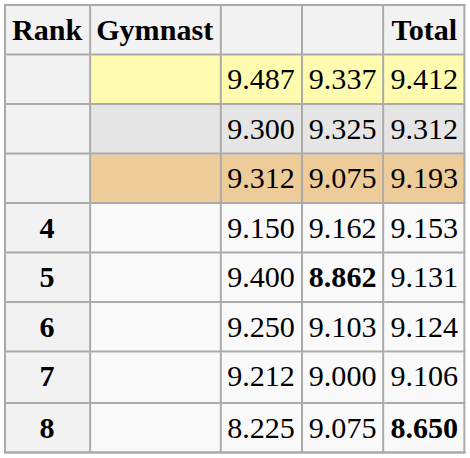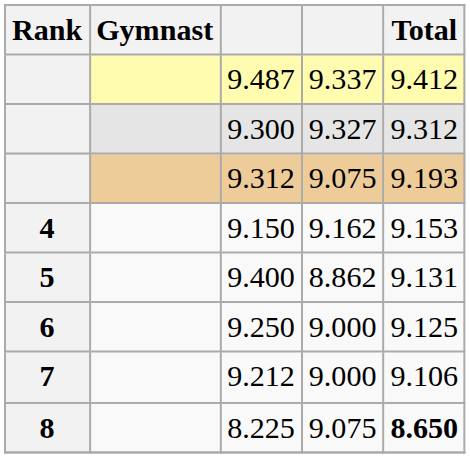 <table class="wikitable sortable" style="text-align:center; font-size:95%">
 <tr>
 <th scope=col>Rank</th>
 <th scope=col>Gymnast</th>
 <th scope=col></th>
 <th scope=col></th>
 <th scope=col>Total</th>
 </tr>
 <tr bgcolor=fffcaf>
 <th scope=row style="text-align:center"></th>
 <td align=left></td>
 <td>9.487</td>
 <td>9.337</td>
 <td>9.412</td>
 </tr>
 <tr bgcolor=e5e5e5>
 <th scope=row style="text-align:center"></th>
 <td align=left></td>
 <td>9.300</td>
-<td>9.325</td>
+<td>9.327</td>
 <td>9.312</td>
 </tr>
 <tr bgcolor=eecc99>
 <th scope=row style="text-align:center"></th>
 <td align=left></td>
 <td>9.312</td>
 <td>9.075</td>
 <td>9.193</td>
 </tr>
 <tr>
 <th scope=row style="text-align:center">4</th>
 <td align=left></td>
 <td>9.150</td>
 <td>9.162</td>
 <td>9.153</td>
 </tr>
 <tr>
 <th scope=row style="text-align:center">5</th>
 <td align=left></td>
 <td>9.400</td>
-<td><strong>8.862</strong></td>
+<td>8.862</td>
 <td>9.131</td>
 </tr>
 <tr>
 <th scope=row style="text-align:center">6</th>
 <td align=left></td>
 <td>9.250</td>
-<td>9.103</td>
-<td>9.124</td>
+<td>9.000</td>
+<td>9.125</td>
 </tr>
 <tr>
 <th scope=row style="text-align:center">7</th>
 <td align=left></td>
 <td>9.212</td>
 <td>9.000</td>
 <td>9.106</td>
 </tr>
 <tr>
 <th scope=row style="text-align:center">8</th>
 <td align=left></td>
 <td>8.225</td>
 <td>9.075</td>
 <td><strong>8.650</strong></td>
 </tr>
 <tr>
 </tr>
 </table>
